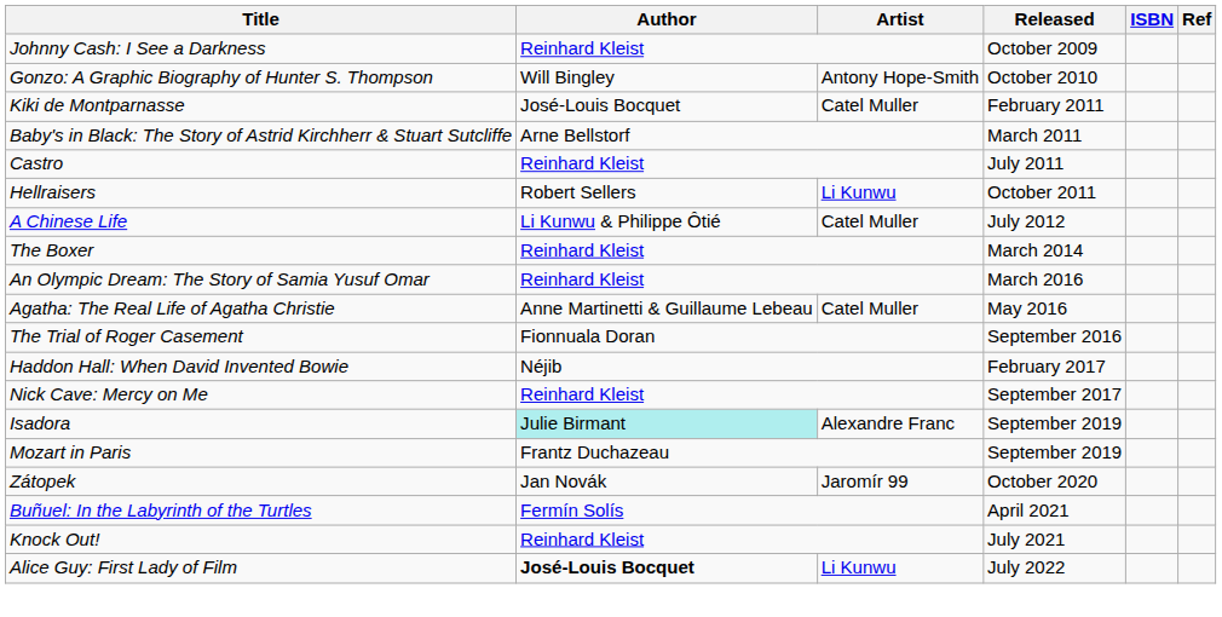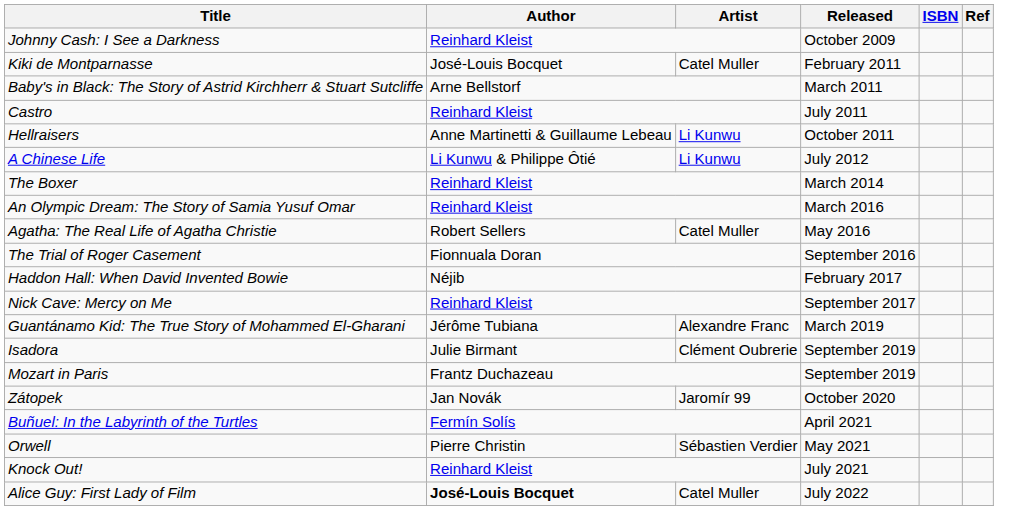 <table class="wikitable">
 <tr>
 <th>Title</th>
 <th>Author</th>
 <th>Artist</th>
 <th>Released</th>
 <th><a href='#'>ISBN</a></th>
 <th>Ref</th>
 </tr>
 <tr>
 <td><em>Johnny Cash: I See a Darkness</em></td>
 <td colspan="2"><a href='#'>Reinhard Kleist</a></td>
 <td>October 2009</td>
-<td></td>
-<td></td>
-</tr>
-<tr>
-<td><em>Gonzo: A Graphic Biography of Hunter S. Thompson</em></td>
-<td>Will Bingley</td>
-<td>Antony Hope-Smith</td>
-<td>October 2010</td>
 <td></td>
 <td></td>
 </tr>
 <tr>
 <td><em>Kiki de Montparnasse</em></td>
 <td>José-Louis Bocquet</td>
 <td>Catel Muller</td>
 <td>February 2011</td>
 <td></td>
 <td></td>
 </tr>
 <tr>
 <td><em>Baby's in Black: The Story of Astrid Kirchherr & Stuart Sutcliffe</em></td>
 <td colspan="2">Arne Bellstorf</td>
 <td>March 2011</td>
 <td></td>
 <td></td>
 </tr>
 <tr>
 <td><em>Castro</em></td>
 <td colspan="2"><a href='#'>Reinhard Kleist</a></td>
 <td>July 2011</td>
 <td></td>
 <td></td>
 </tr>
 <tr>
 <td><em>Hellraisers</em></td>
-<td>Robert Sellers</td>
+<td>Anne Martinetti & Guillaume Lebeau</td>
 <td><a href='#'>Li Kunwu</a></td>
 <td>October 2011</td>
 <td></td>
 <td></td>
 </tr>
 <tr>
 <td><em><a href='#'>A Chinese Life</a></em></td>
 <td><a href='#'>Li Kunwu</a> & Philippe Ôtié</td>
-<td>Catel Muller</td>
+<td><a href='#'>Li Kunwu</a></td>
 <td>July 2012</td>
 <td></td>
 <td></td>
 </tr>
 <tr>
 <td><em>The Boxer</em></td>
 <td colspan="2"><a href='#'>Reinhard Kleist</a></td>
 <td>March 2014</td>
 <td></td>
 <td></td>
 </tr>
 <tr>
 <td><em>An Olympic Dream: The Story of Samia Yusuf Omar</em></td>
 <td colspan="2"><a href='#'>Reinhard Kleist</a></td>
 <td>March 2016</td>
 <td></td>
 <td></td>
 </tr>
 <tr>
 <td><em>Agatha: The Real Life of Agatha Christie</em></td>
-<td>Anne Martinetti & Guillaume Lebeau</td>
+<td>Robert Sellers</td>
 <td>Catel Muller</td>
 <td>May 2016</td>
 <td></td>
 <td></td>
 </tr>
 <tr>
 <td><em>The Trial of Roger Casement</em></td>
 <td colspan="2">Fionnuala Doran</td>
 <td>September 2016</td>
 <td></td>
 <td></td>
 </tr>
 <tr>
 <td><em>Haddon Hall: When David Invented Bowie</em></td>
 <td colspan="2">Néjib</td>
 <td>February 2017</td>
 <td></td>
 <td></td>
 </tr>
 <tr>
 <td><em>Nick Cave: Mercy on Me</em></td>
 <td colspan="2"><a href='#'>Reinhard Kleist</a></td>
 <td>September 2017</td>
 <td></td>
 <td></td>
 </tr>
 <tr>
+<td><em>Guantánamo Kid: The True Story of Mohammed El-Gharani</em></td>
+<td>Jérôme Tubiana</td>
+<td>Alexandre Franc</td>
+<td>March 2019</td>
+<td></td>
+<td></td>
+</tr>
+<tr>
 <td><em>Isadora</em></td>
-<td style="background: paleturquoise;">Julie Birmant</td>
-<td>Alexandre Franc</td>
+<td>Julie Birmant</td>
+<td>Clément Oubrerie</td>
 <td>September 2019</td>
 <td></td>
 <td></td>
 </tr>
 <tr>
 <td><em>Mozart in Paris</em></td>
 <td colspan="2">Frantz Duchazeau</td>
 <td>September 2019</td>
 <td></td>
 <td></td>
 </tr>
 <tr>
 <td><em>Zátopek</em></td>
 <td>Jan Novák</td>
 <td>Jaromír 99</td>
 <td>October 2020</td>
 <td></td>
 <td></td>
 </tr>
 <tr>
 <td><em><a href='#'>Buñuel: In the Labyrinth of the Turtles</a></em></td>
 <td colspan="2"><a href='#'>Fermín Solís</a></td>
 <td>April 2021</td>
 <td></td>
 <td></td>
 </tr>
 <tr>
+<td><em>Orwell</em></td>
+<td>Pierre Christin</td>
+<td>Sébastien Verdier</td>
+<td>May 2021</td>
+<td></td>
+<td></td>
+</tr>
+<tr>
 <td><em>Knock Out!</em></td>
 <td colspan="2"><a href='#'>Reinhard Kleist</a></td>
 <td>July 2021</td>
 <td></td>
 <td></td>
 </tr>
 <tr>
 <td><em>Alice Guy: First Lady of Film</em></td>
 <td><strong>José-Louis Bocquet</strong></td>
-<td><a href='#'>Li Kunwu</a></td>
+<td>Catel Muller</td>
 <td>July 2022</td>
 <td></td>
 <td></td>
 </tr>
 </table>
